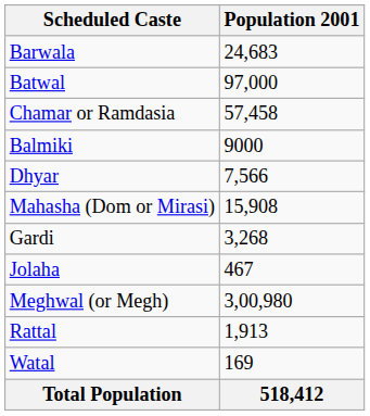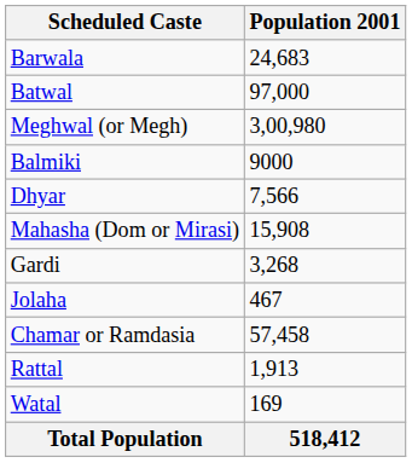 <table class="wikitable">
 <tr>
 <th>Scheduled Caste</th>
 <th>Population 2001</th>
 </tr>
 <tr>
 <td><a href='#'>Barwala</a></td>
 <td>24,683</td>
 </tr>
 <tr>
 <td><a href='#'>Batwal</a></td>
 <td>97,000</td>
 </tr>
 <tr>
-<td><a href='#'>Chamar</a> or Ramdasia</td>
-<td>57,458</td>
+<td><a href='#'>Meghwal</a> (or Megh)</td>
+<td>3,00,980</td>
 </tr>
 <tr>
 <td><a href='#'>Balmiki</a></td>
 <td>9000</td>
 </tr>
 <tr>
 <td><a href='#'>Dhyar</a></td>
 <td>7,566</td>
 </tr>
 <tr>
 <td><a href='#'>Mahasha</a> (Dom or <a href='#'>Mirasi</a>)</td>
 <td>15,908</td>
 </tr>
 <tr>
 <td>Gardi</td>
 <td>3,268</td>
 </tr>
 <tr>
 <td><a href='#'>Jolaha</a></td>
 <td>467</td>
 </tr>
 <tr>
-<td><a href='#'>Meghwal</a> (or Megh)</td>
-<td>3,00,980</td>
+<td><a href='#'>Chamar</a> or Ramdasia</td>
+<td>57,458</td>
 </tr>
 <tr>
 <td><a href='#'>Rattal</a></td>
 <td>1,913</td>
 </tr>
 <tr>
 <td><a href='#'>Watal</a></td>
 <td>169</td>
 </tr>
 <tr>
 <th>Total Population</th>
 <th>518,412</th>
 </tr>
 </table>
